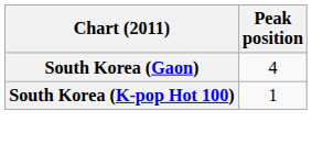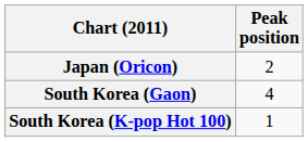 <table class="wikitable plainrowheaders sortable">
 <tr>
 <th>Chart (2011)</th>
 <th>Peak<br>position</th>
+</tr>
+<tr>
+<th scope="row">Japan (<a href='#'>Oricon</a>)</th>
+<td align="center">2</td>
 </tr>
 <tr>
 <th scope="row">South Korea (<a href='#'>Gaon</a>)</th>
 <td align="center">4</td>
 </tr>
 <tr>
 <th scope="row">South Korea (<a href='#'>K-pop Hot 100</a>)</th>
 <td align="center">1</td>
 </tr>
 </table>
